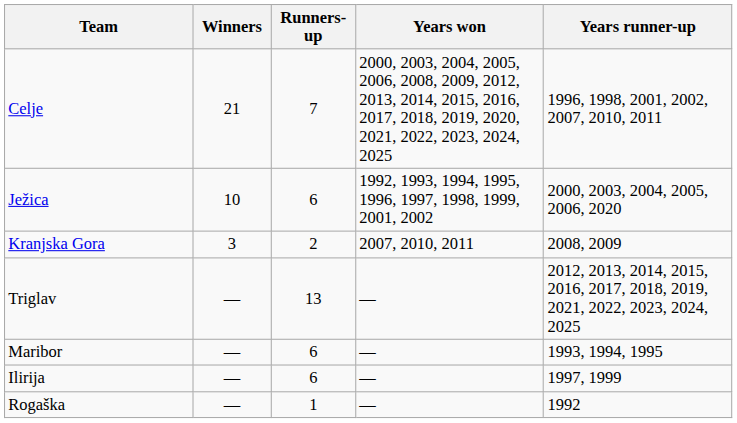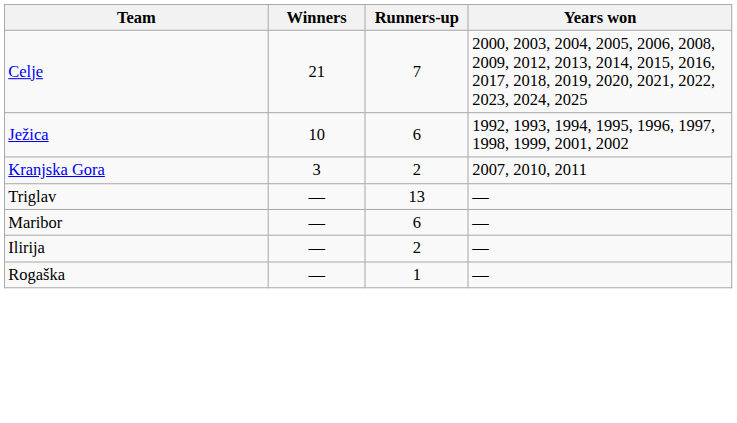 <table class="wikitable" width=80%>
 <tr>
 <th width=20%>Team</th>
 <th width=5%>Winners</th>
 <th width=5%>Runners-up</th>
 <th width=20%>Years won</th>
-<th width=20%>Years runner-up</th>
 </tr>
 <tr>
 <td><a href='#'>Celje</a></td>
 <td align=center>21</td>
 <td align=center>7</td>
 <td>2000, 2003, 2004, 2005, 2006, 2008, 2009, 2012, 2013, 2014, 2015, 2016, 2017, 2018, 2019, 2020, 2021, 2022, 2023, 2024, 2025</td>
-<td>1996, 1998, 2001, 2002, 2007, 2010, 2011</td>
 </tr>
 <tr>
 <td><a href='#'>Ježica</a></td>
 <td align=center>10</td>
 <td align=center>6</td>
 <td>1992, 1993, 1994, 1995, 1996, 1997, 1998, 1999, 2001, 2002</td>
-<td>2000, 2003, 2004, 2005, 2006, 2020</td>
 </tr>
 <tr>
 <td><a href='#'>Kranjska Gora</a></td>
 <td align=center>3</td>
 <td align=center>2</td>
 <td>2007, 2010, 2011</td>
-<td>2008, 2009</td>
 </tr>
 <tr>
 <td>Triglav</td>
 <td align=center>—</td>
 <td align=center>13</td>
 <td>—</td>
-<td>2012, 2013, 2014, 2015, 2016, 2017, 2018, 2019, 2021, 2022, 2023, 2024, 2025</td>
 </tr>
 <tr>
 <td>Maribor</td>
 <td align=center>—</td>
 <td align=center>6</td>
 <td>—</td>
-<td>1993, 1994, 1995</td>
 </tr>
 <tr>
 <td>Ilirija</td>
 <td align=center>—</td>
-<td align=center>6</td>
+<td align=center>2</td>
 <td>—</td>
-<td>1997, 1999</td>
 </tr>
 <tr>
 <td>Rogaška</td>
 <td align=center>—</td>
 <td align=center>1</td>
 <td>—</td>
-<td>1992</td>
 </tr>
 </table>
